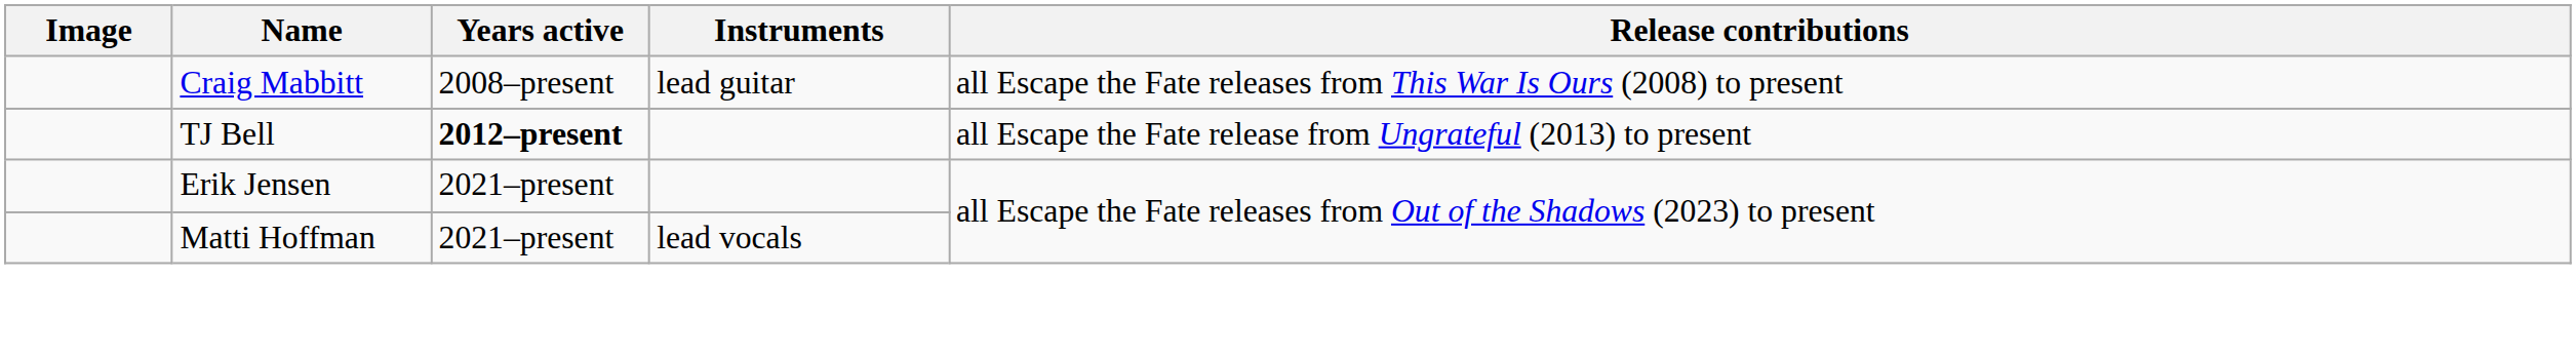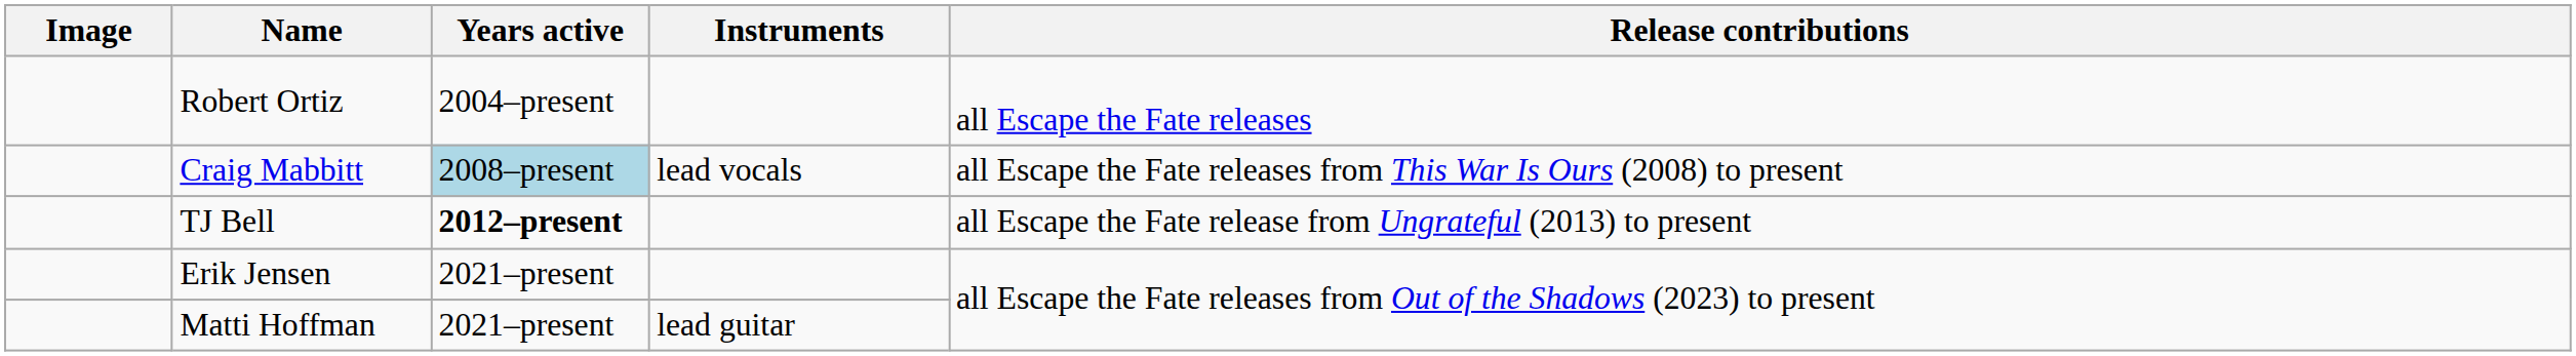 <table class="wikitable" border="3" width=100%>
 <tr>
 <th width="75">Image</th>
 <th width="120">Name</th>
 <th width="100">Years active</th>
 <th width="140">Instruments</th>
 <th>Release contributions</th>
 </tr>
 <tr>
 <td></td>
+<td>Robert Ortiz</td>
+<td>2004–present</td>
+<td></td>
+<td><br>all <a href='#'>Escape the Fate releases</a></td>
+</tr>
+<tr>
+<td></td>
 <td><a href='#'>Craig Mabbitt</a></td>
-<td>2008–present</td>
-<td>lead guitar</td>
+<td style="background: lightblue;">2008–present</td>
+<td>lead vocals</td>
 <td>all Escape the Fate releases from <em><a href='#'>This War Is Ours</a></em> (2008) to present</td>
 </tr>
 <tr>
 <td></td>
 <td>TJ Bell</td>
 <td><strong>2012–present </strong></td>
 <td></td>
 <td>all Escape the Fate release from <em><a href='#'>Ungrateful</a></em> (2013) to present</td>
 </tr>
 <tr>
 <td></td>
 <td>Erik Jensen</td>
 <td>2021–present </td>
 <td></td>
 <td rowspan="2">all Escape the Fate releases from <em><a href='#'>Out of the Shadows</a></em> (2023) to present</td>
 </tr>
 <tr>
 <td></td>
 <td>Matti Hoffman</td>
 <td>2021–present</td>
-<td>lead vocals</td>
+<td>lead guitar</td>
 </tr>
 </table>
